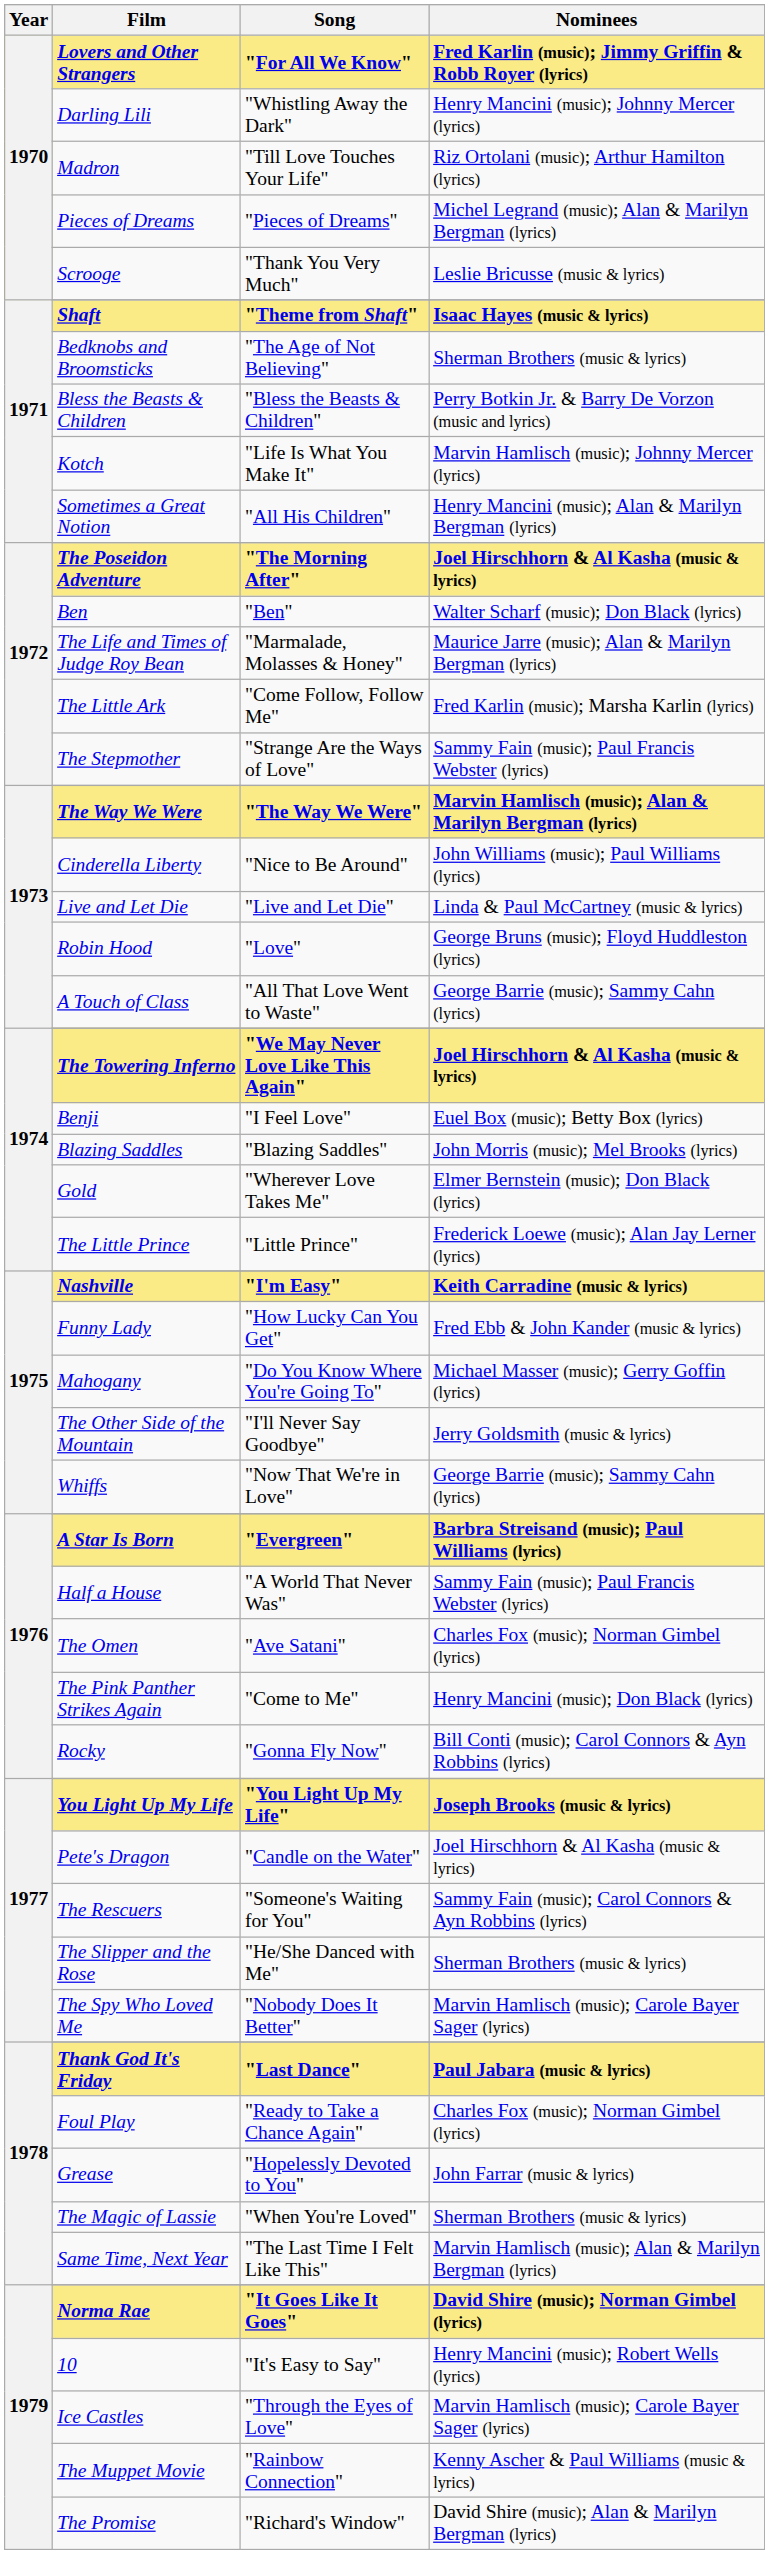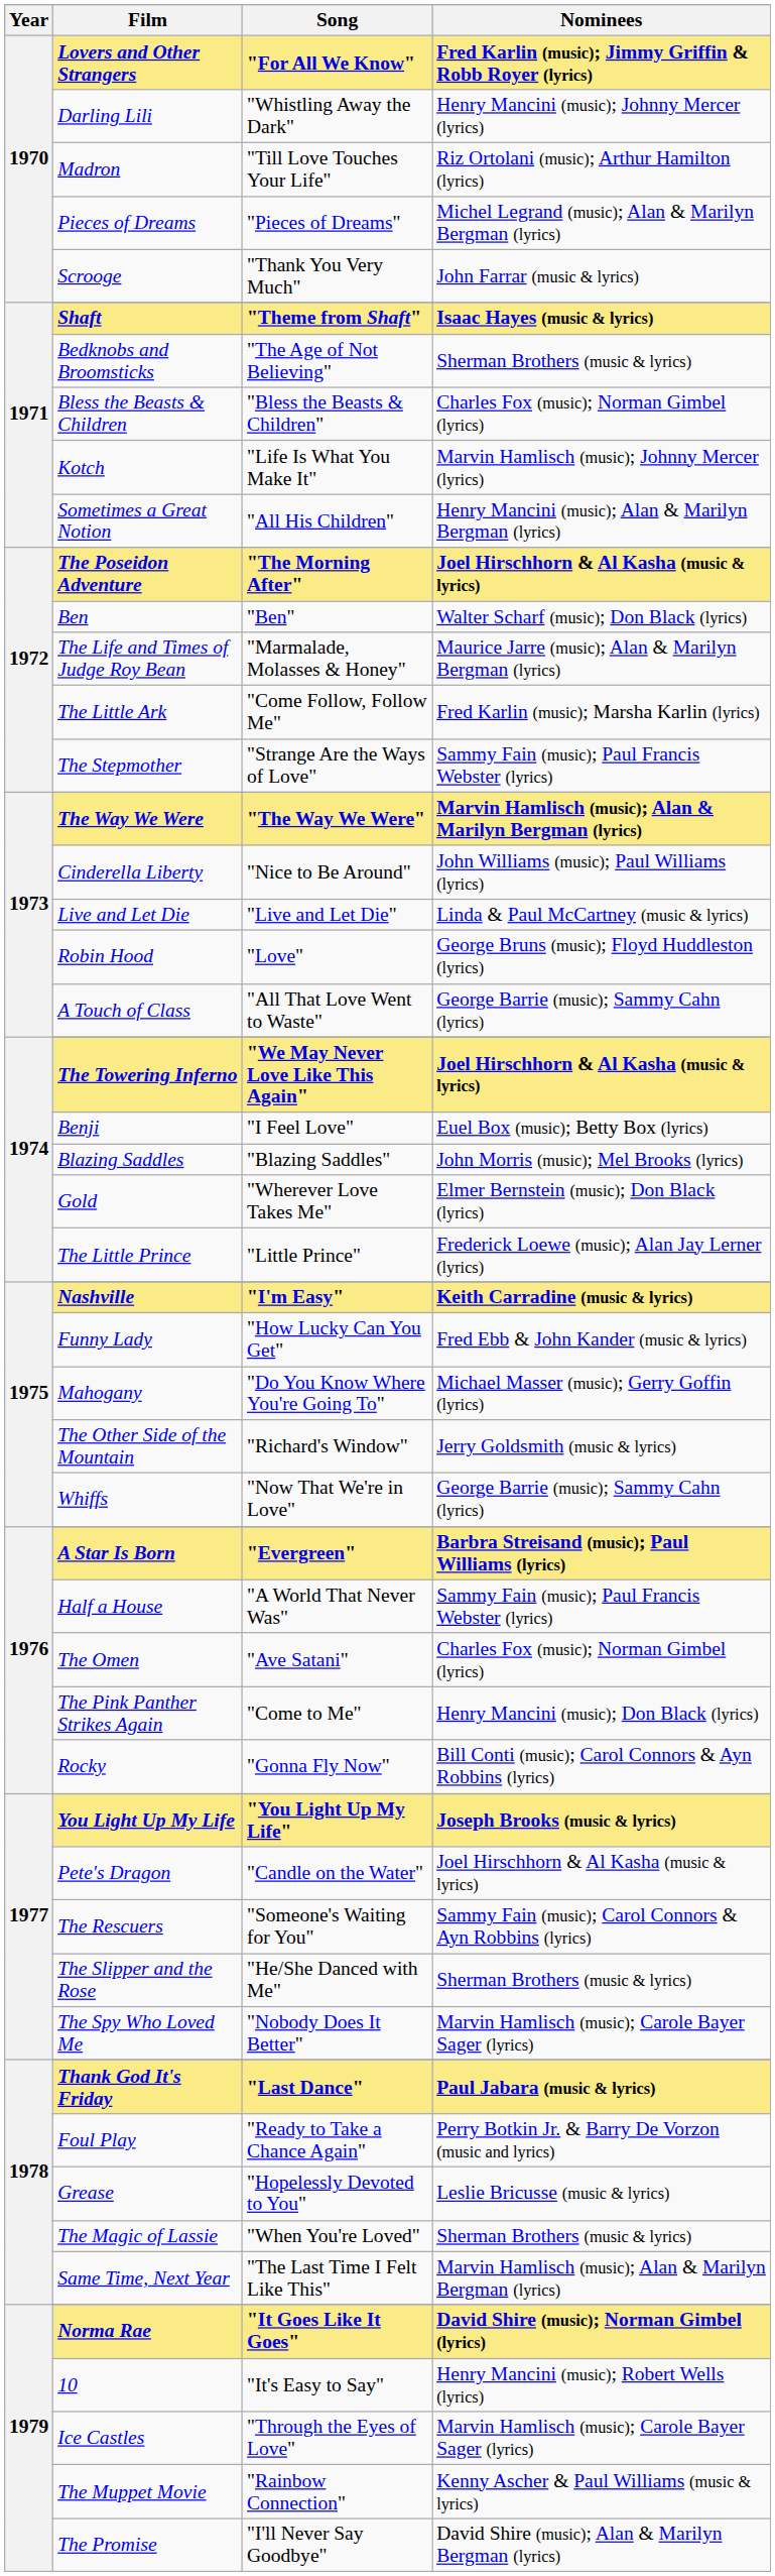 <table class="wikitable" style="width:100%">
 <tr bgcolor="#bebebe">
 <th width="5%">Year</th>
 <th width="25%">Film</th>
 <th width="25%">Song</th>
 <th width="45%">Nominees</th>
 </tr>
 <tr style="background:#FAEB86">
 <th rowspan="5">1970<br> <br></th>
 <td><strong><em><a href='#'>Lovers and Other Strangers</a></em></strong></td>
 <td><strong>"<a href='#'>For All We Know</a>"</strong></td>
 <td><strong><a href='#'>Fred Karlin</a> <small>(music)</small>; <a href='#'>Jimmy Griffin</a> & <a href='#'>Robb Royer</a> <small>(lyrics)</small></strong></td>
 </tr>
 <tr>
 <td><em><a href='#'>Darling Lili</a></em></td>
 <td>"Whistling Away the Dark"</td>
 <td><a href='#'>Henry Mancini</a> <small>(music)</small>; <a href='#'>Johnny Mercer</a> <small>(lyrics)</small></td>
 </tr>
 <tr>
 <td><em><a href='#'>Madron</a></em></td>
 <td>"Till Love Touches Your Life"</td>
 <td><a href='#'>Riz Ortolani</a> <small>(music)</small>; <a href='#'>Arthur Hamilton</a> <small>(lyrics)</small></td>
 </tr>
 <tr>
 <td><em><a href='#'>Pieces of Dreams</a></em></td>
 <td>"<a href='#'>Pieces of Dreams</a>"</td>
 <td><a href='#'>Michel Legrand</a> <small>(music)</small>; <a href='#'>Alan</a> & <a href='#'>Marilyn Bergman</a> <small>(lyrics)</small></td>
 </tr>
 <tr>
 <td><em><a href='#'>Scrooge</a></em></td>
 <td>"Thank You Very Much"</td>
-<td><a href='#'>Leslie Bricusse</a> <small>(music & lyrics)</small></td>
+<td><a href='#'>John Farrar</a> <small>(music & lyrics)</small></td>
 </tr>
 <tr>
 <th rowspan="6" style="text-align:center">1971<br> <br></th>
 </tr>
 <tr style="background:#FAEB86">
 <td><strong><em><a href='#'>Shaft</a></em></strong></td>
 <td><strong>"<a href='#'>Theme from <em>Shaft</em></a>"</strong></td>
 <td><strong><a href='#'>Isaac Hayes</a> <small>(music & lyrics)</small></strong></td>
 </tr>
 <tr>
 <td><em><a href='#'>Bedknobs and Broomsticks</a></em></td>
 <td>"<a href='#'>The Age of Not Believing</a>"</td>
 <td><a href='#'>Sherman Brothers</a> <small>(music & lyrics)</small></td>
 </tr>
 <tr>
 <td><em><a href='#'>Bless the Beasts & Children</a></em></td>
 <td>"<a href='#'>Bless the Beasts & Children</a>"</td>
-<td><a href='#'>Perry Botkin Jr.</a> & <a href='#'>Barry De Vorzon</a> <small>(music and lyrics)</small></td>
+<td><a href='#'>Charles Fox</a> <small>(music)</small>; <a href='#'>Norman Gimbel</a> <small>(lyrics)</small></td>
 </tr>
 <tr>
 <td><em><a href='#'>Kotch</a></em></td>
 <td>"Life Is What You Make It"</td>
 <td><a href='#'>Marvin Hamlisch</a> <small>(music)</small>; <a href='#'>Johnny Mercer</a> <small>(lyrics)</small></td>
 </tr>
 <tr>
 <td><em><a href='#'>Sometimes a Great Notion</a></em></td>
 <td>"<a href='#'>All His Children</a>"</td>
 <td><a href='#'>Henry Mancini</a> <small>(music)</small>; <a href='#'>Alan</a> & <a href='#'>Marilyn Bergman</a> <small>(lyrics)</small></td>
 </tr>
 <tr>
 <th rowspan="6" style="text-align:center">1972<br> <br></th>
 </tr>
 <tr style="background:#FAEB86">
 <td><strong><em><a href='#'>The Poseidon Adventure</a></em></strong></td>
 <td><strong>"<a href='#'>The Morning After</a>"</strong></td>
 <td><strong><a href='#'>Joel Hirschhorn</a> & <a href='#'>Al Kasha</a> <small>(music & lyrics)</small></strong></td>
 </tr>
 <tr>
 <td><em><a href='#'>Ben</a></em></td>
 <td>"<a href='#'>Ben</a>"</td>
 <td><a href='#'>Walter Scharf</a> <small>(music)</small>; <a href='#'>Don Black</a> <small>(lyrics)</small></td>
 </tr>
 <tr>
 <td><em><a href='#'>The Life and Times of Judge Roy Bean</a></em></td>
 <td>"Marmalade, Molasses & Honey"</td>
 <td><a href='#'>Maurice Jarre</a> <small>(music)</small>; <a href='#'>Alan</a> & <a href='#'>Marilyn Bergman</a> <small>(lyrics)</small></td>
 </tr>
 <tr>
 <td><em><a href='#'>The Little Ark</a></em></td>
 <td>"Come Follow, Follow Me"</td>
 <td><a href='#'>Fred Karlin</a> <small>(music)</small>; Marsha Karlin <small>(lyrics)</small></td>
 </tr>
 <tr>
 <td><em><a href='#'>The Stepmother</a></em></td>
 <td>"Strange Are the Ways of Love"</td>
 <td><a href='#'>Sammy Fain</a> <small>(music)</small>; <a href='#'>Paul Francis Webster</a> <small>(lyrics)</small></td>
 </tr>
 <tr>
 <th rowspan="6" style="text-align:center">1973<br> <br></th>
 </tr>
 <tr style="background:#FAEB86">
 <td><strong><em><a href='#'>The Way We Were</a></em></strong></td>
 <td><strong>"<a href='#'>The Way We Were</a>"</strong></td>
 <td><strong><a href='#'>Marvin Hamlisch</a> <small>(music)</small>; <a href='#'>Alan & Marilyn Bergman</a> <small>(lyrics)</small></strong></td>
 </tr>
 <tr>
 <td><em><a href='#'>Cinderella Liberty</a></em></td>
 <td>"Nice to Be Around"</td>
 <td><a href='#'>John Williams</a> <small>(music)</small>; <a href='#'>Paul Williams</a> <small>(lyrics)</small></td>
 </tr>
 <tr>
 <td><em><a href='#'>Live and Let Die</a></em></td>
 <td>"<a href='#'>Live and Let Die</a>"</td>
 <td><a href='#'>Linda</a> & <a href='#'>Paul McCartney</a> <small>(music & lyrics)</small></td>
 </tr>
 <tr>
 <td><em><a href='#'>Robin Hood</a></em></td>
 <td>"<a href='#'>Love</a>"</td>
 <td><a href='#'>George Bruns</a> <small>(music)</small>; <a href='#'>Floyd Huddleston</a> <small>(lyrics)</small></td>
 </tr>
 <tr>
 <td><em><a href='#'>A Touch of Class</a></em></td>
 <td>"All That Love Went to Waste"</td>
 <td><a href='#'>George Barrie</a> <small>(music)</small>; <a href='#'>Sammy Cahn</a> <small>(lyrics)</small></td>
 </tr>
 <tr>
 <th rowspan="6" style="text-align:center">1974<br> <br></th>
 </tr>
 <tr style="background:#FAEB86">
 <td><strong><em><a href='#'>The Towering Inferno</a></em></strong></td>
 <td><strong>"<a href='#'>We May Never Love Like This Again</a>"</strong></td>
 <td><strong><a href='#'>Joel Hirschhorn</a> & <a href='#'>Al Kasha</a> <small>(music & lyrics)</small></strong></td>
 </tr>
 <tr>
 <td><em><a href='#'>Benji</a></em></td>
 <td>"I Feel Love"</td>
 <td><a href='#'>Euel Box</a> <small>(music)</small>; Betty Box <small>(lyrics)</small></td>
 </tr>
 <tr>
 <td><em><a href='#'>Blazing Saddles</a></em></td>
 <td>"Blazing Saddles"</td>
 <td><a href='#'>John Morris</a> <small>(music)</small>; <a href='#'>Mel Brooks</a> <small>(lyrics)</small></td>
 </tr>
 <tr>
 <td><em><a href='#'>Gold</a></em></td>
 <td>"Wherever Love Takes Me"</td>
 <td><a href='#'>Elmer Bernstein</a> <small>(music)</small>; <a href='#'>Don Black</a> <small>(lyrics)</small></td>
 </tr>
 <tr>
 <td><em><a href='#'>The Little Prince</a></em></td>
 <td>"Little Prince"</td>
 <td><a href='#'>Frederick Loewe</a> <small>(music)</small>; <a href='#'>Alan Jay Lerner</a> <small>(lyrics)</small></td>
 </tr>
 <tr>
 <th rowspan="6" style="text-align:center">1975<br> <br></th>
 </tr>
 <tr style="background:#FAEB86">
 <td><strong><em><a href='#'>Nashville</a></em></strong></td>
 <td><strong>"<a href='#'>I'm Easy</a>"</strong></td>
 <td><strong><a href='#'>Keith Carradine</a> <small>(music & lyrics)</small></strong></td>
 </tr>
 <tr>
 <td><em><a href='#'>Funny Lady</a></em></td>
 <td>"<a href='#'>How Lucky Can You Get</a>"</td>
 <td><a href='#'>Fred Ebb</a> & <a href='#'>John Kander</a> <small>(music & lyrics)</small></td>
 </tr>
 <tr>
 <td><em><a href='#'>Mahogany</a></em></td>
 <td>"<a href='#'>Do You Know Where You're Going To</a>"</td>
 <td><a href='#'>Michael Masser</a> <small>(music)</small>; <a href='#'>Gerry Goffin</a> <small>(lyrics)</small></td>
 </tr>
 <tr>
 <td><em><a href='#'>The Other Side of the Mountain</a></em></td>
-<td>"I'll Never Say Goodbye"</td>
+<td>"Richard's Window"</td>
 <td><a href='#'>Jerry Goldsmith</a> <small>(music & lyrics)</small></td>
 </tr>
 <tr>
 <td><em><a href='#'>Whiffs</a></em></td>
 <td>"Now That We're in Love"</td>
 <td><a href='#'>George Barrie</a> <small>(music)</small>; <a href='#'>Sammy Cahn</a> <small>(lyrics)</small></td>
 </tr>
 <tr>
 <th rowspan="6" style="text-align:center">1976<br> <br></th>
 </tr>
 <tr style="background:#FAEB86">
 <td><strong><em><a href='#'>A Star Is Born</a></em></strong></td>
 <td><strong>"<a href='#'>Evergreen</a>"</strong></td>
 <td><strong><a href='#'>Barbra Streisand</a> <small>(music)</small>; <a href='#'>Paul Williams</a> <small>(lyrics)</small></strong></td>
 </tr>
 <tr>
 <td><em><a href='#'>Half a House</a></em></td>
 <td>"A World That Never Was"</td>
 <td><a href='#'>Sammy Fain</a> <small>(music)</small>; <a href='#'>Paul Francis Webster</a> <small>(lyrics)</small></td>
 </tr>
 <tr>
 <td><em><a href='#'>The Omen</a></em></td>
 <td>"<a href='#'>Ave Satani</a>"</td>
 <td><a href='#'>Charles Fox</a> <small>(music)</small>; <a href='#'>Norman Gimbel</a> <small>(lyrics)</small></td>
 </tr>
 <tr>
 <td><em><a href='#'>The Pink Panther Strikes Again</a></em></td>
 <td>"Come to Me"</td>
 <td><a href='#'>Henry Mancini</a> <small>(music)</small>; <a href='#'>Don Black</a> <small>(lyrics)</small></td>
 </tr>
 <tr>
 <td><em><a href='#'>Rocky</a></em></td>
 <td>"<a href='#'>Gonna Fly Now</a>"</td>
 <td><a href='#'>Bill Conti</a> <small>(music)</small>; <a href='#'>Carol Connors</a> & <a href='#'>Ayn Robbins</a> <small>(lyrics)</small></td>
 </tr>
 <tr>
 <th rowspan="6" style="text-align:center">1977<br> <br></th>
 </tr>
 <tr style="background:#FAEB86">
 <td><strong><em><a href='#'>You Light Up My Life</a></em></strong></td>
 <td><strong>"<a href='#'>You Light Up My Life</a>"</strong></td>
 <td><strong><a href='#'>Joseph Brooks</a> <small>(music & lyrics)</small></strong></td>
 </tr>
 <tr>
 <td><em><a href='#'>Pete's Dragon</a></em></td>
 <td>"<a href='#'>Candle on the Water</a>"</td>
 <td><a href='#'>Joel Hirschhorn</a> & <a href='#'>Al Kasha</a> <small>(music & lyrics)</small></td>
 </tr>
 <tr>
 <td><em><a href='#'>The Rescuers</a></em></td>
 <td>"Someone's Waiting for You"</td>
 <td><a href='#'>Sammy Fain</a> <small>(music)</small>; <a href='#'>Carol Connors</a> & <a href='#'>Ayn Robbins</a> <small>(lyrics)</small></td>
 </tr>
 <tr>
 <td><em><a href='#'>The Slipper and the Rose</a></em></td>
 <td>"He/She Danced with Me"</td>
 <td><a href='#'>Sherman Brothers</a> <small>(music & lyrics)</small></td>
 </tr>
 <tr>
 <td><em><a href='#'>The Spy Who Loved Me</a></em></td>
 <td>"<a href='#'>Nobody Does It Better</a>"</td>
 <td><a href='#'>Marvin Hamlisch</a> <small>(music)</small>; <a href='#'>Carole Bayer Sager</a> <small>(lyrics)</small></td>
 </tr>
 <tr>
 <th rowspan="6" style="text-align:center">1978<br> <br></th>
 </tr>
 <tr style="background:#FAEB86">
 <td><strong><em><a href='#'>Thank God It's Friday</a></em></strong></td>
 <td><strong>"<a href='#'>Last Dance</a>"</strong></td>
 <td><strong><a href='#'>Paul Jabara</a> <small>(music & lyrics)</small></strong></td>
 </tr>
 <tr>
 <td><em><a href='#'>Foul Play</a></em></td>
 <td>"<a href='#'>Ready to Take a Chance Again</a>"</td>
-<td><a href='#'>Charles Fox</a> <small>(music)</small>; <a href='#'>Norman Gimbel</a> <small>(lyrics)</small></td>
+<td><a href='#'>Perry Botkin Jr.</a> & <a href='#'>Barry De Vorzon</a> <small>(music and lyrics)</small></td>
 </tr>
 <tr>
 <td><em><a href='#'>Grease</a></em></td>
 <td>"<a href='#'>Hopelessly Devoted to You</a>"</td>
-<td><a href='#'>John Farrar</a> <small>(music & lyrics)</small></td>
+<td><a href='#'>Leslie Bricusse</a> <small>(music & lyrics)</small></td>
 </tr>
 <tr>
 <td><em><a href='#'>The Magic of Lassie</a></em></td>
 <td>"When You're Loved"</td>
 <td><a href='#'>Sherman Brothers</a> <small>(music & lyrics)</small></td>
 </tr>
 <tr>
 <td><em><a href='#'>Same Time, Next Year</a></em></td>
 <td>"The Last Time I Felt Like This"</td>
 <td><a href='#'>Marvin Hamlisch</a> <small>(music)</small>; <a href='#'>Alan</a> & <a href='#'>Marilyn Bergman</a> <small>(lyrics)</small></td>
 </tr>
 <tr>
 <th rowspan="6" style="text-align:center">1979<br> <br></th>
 </tr>
 <tr style="background:#FAEB86">
 <td><strong><em><a href='#'>Norma Rae</a></em></strong></td>
 <td><strong>"<a href='#'>It Goes Like It Goes</a>"</strong></td>
 <td><strong><a href='#'>David Shire</a> <small>(music)</small>; <a href='#'>Norman Gimbel</a> <small>(lyrics)</small></strong></td>
 </tr>
 <tr>
 <td><em><a href='#'>10</a></em></td>
 <td>"It's Easy to Say"</td>
 <td><a href='#'>Henry Mancini</a> <small>(music)</small>; <a href='#'>Robert Wells</a> <small>(lyrics)</small></td>
 </tr>
 <tr>
 <td><em><a href='#'>Ice Castles</a></em></td>
 <td>"<a href='#'>Through the Eyes of Love</a>"</td>
 <td><a href='#'>Marvin Hamlisch</a> <small>(music)</small>; <a href='#'>Carole Bayer Sager</a> <small>(lyrics)</small></td>
 </tr>
 <tr>
 <td><em><a href='#'>The Muppet Movie</a></em></td>
 <td>"<a href='#'>Rainbow Connection</a>"</td>
 <td><a href='#'>Kenny Ascher</a> & <a href='#'>Paul Williams</a> <small>(music & lyrics)</small></td>
 </tr>
 <tr>
 <td><em><a href='#'>The Promise</a></em></td>
-<td>"Richard's Window"</td>
+<td>"I'll Never Say Goodbye"</td>
 <td>David Shire <small>(music)</small>; <a href='#'>Alan</a> & <a href='#'>Marilyn Bergman</a> <small>(lyrics)</small></td>
 </tr>
 <tr>
 </tr>
 </table>
